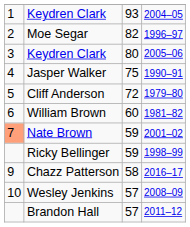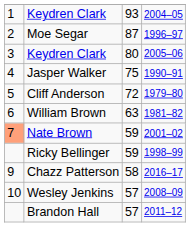 <table class="wikitable">
 <tr>
 </tr>
 <tr>
 <td>1</td>
 <td><a href='#'>Keydren Clark</a></td>
 <td>93</td>
 <td style="font-size:80%;"><a href='#'>2004–05</a></td>
 </tr>
 <tr>
 <td>2</td>
 <td>Moe Segar</td>
-<td>82</td>
+<td>87</td>
 <td style="font-size:80%;"><a href='#'>1996–97</a></td>
 </tr>
 <tr>
 <td>3</td>
 <td><a href='#'>Keydren Clark</a></td>
 <td>80</td>
 <td style="font-size:80%;"><a href='#'>2005–06</a></td>
 </tr>
 <tr>
 <td>4</td>
 <td>Jasper Walker</td>
 <td>75</td>
 <td style="font-size:80%;"><a href='#'>1990–91</a></td>
 </tr>
 <tr>
 <td>5</td>
 <td>Cliff Anderson</td>
 <td>72</td>
 <td style="font-size:80%;"><a href='#'>1979–80</a></td>
 </tr>
 <tr>
 <td>6</td>
 <td>William Brown</td>
-<td>60</td>
+<td>63</td>
 <td style="font-size:80%;"><a href='#'>1981–82</a></td>
 </tr>
 <tr>
 <td style="background: lightsalmon;">7</td>
 <td><a href='#'>Nate Brown</a></td>
 <td>59</td>
 <td style="font-size:80%;"><a href='#'>2001–02</a></td>
 </tr>
 <tr>
 <td></td>
 <td>Ricky Bellinger</td>
 <td>59</td>
 <td style="font-size:80%;"><a href='#'>1998–99</a></td>
 </tr>
 <tr>
 <td>9</td>
 <td>Chazz Patterson</td>
 <td>58</td>
 <td style="font-size:80%;"><a href='#'>2016–17</a></td>
 </tr>
 <tr>
 <td>10</td>
 <td>Wesley Jenkins</td>
 <td>57</td>
 <td style="font-size:80%;"><a href='#'>2008–09</a></td>
 </tr>
 <tr>
 <td></td>
 <td>Brandon Hall</td>
 <td>57</td>
 <td style="font-size:80%;"><a href='#'>2011–12</a></td>
 </tr>
 </table>
